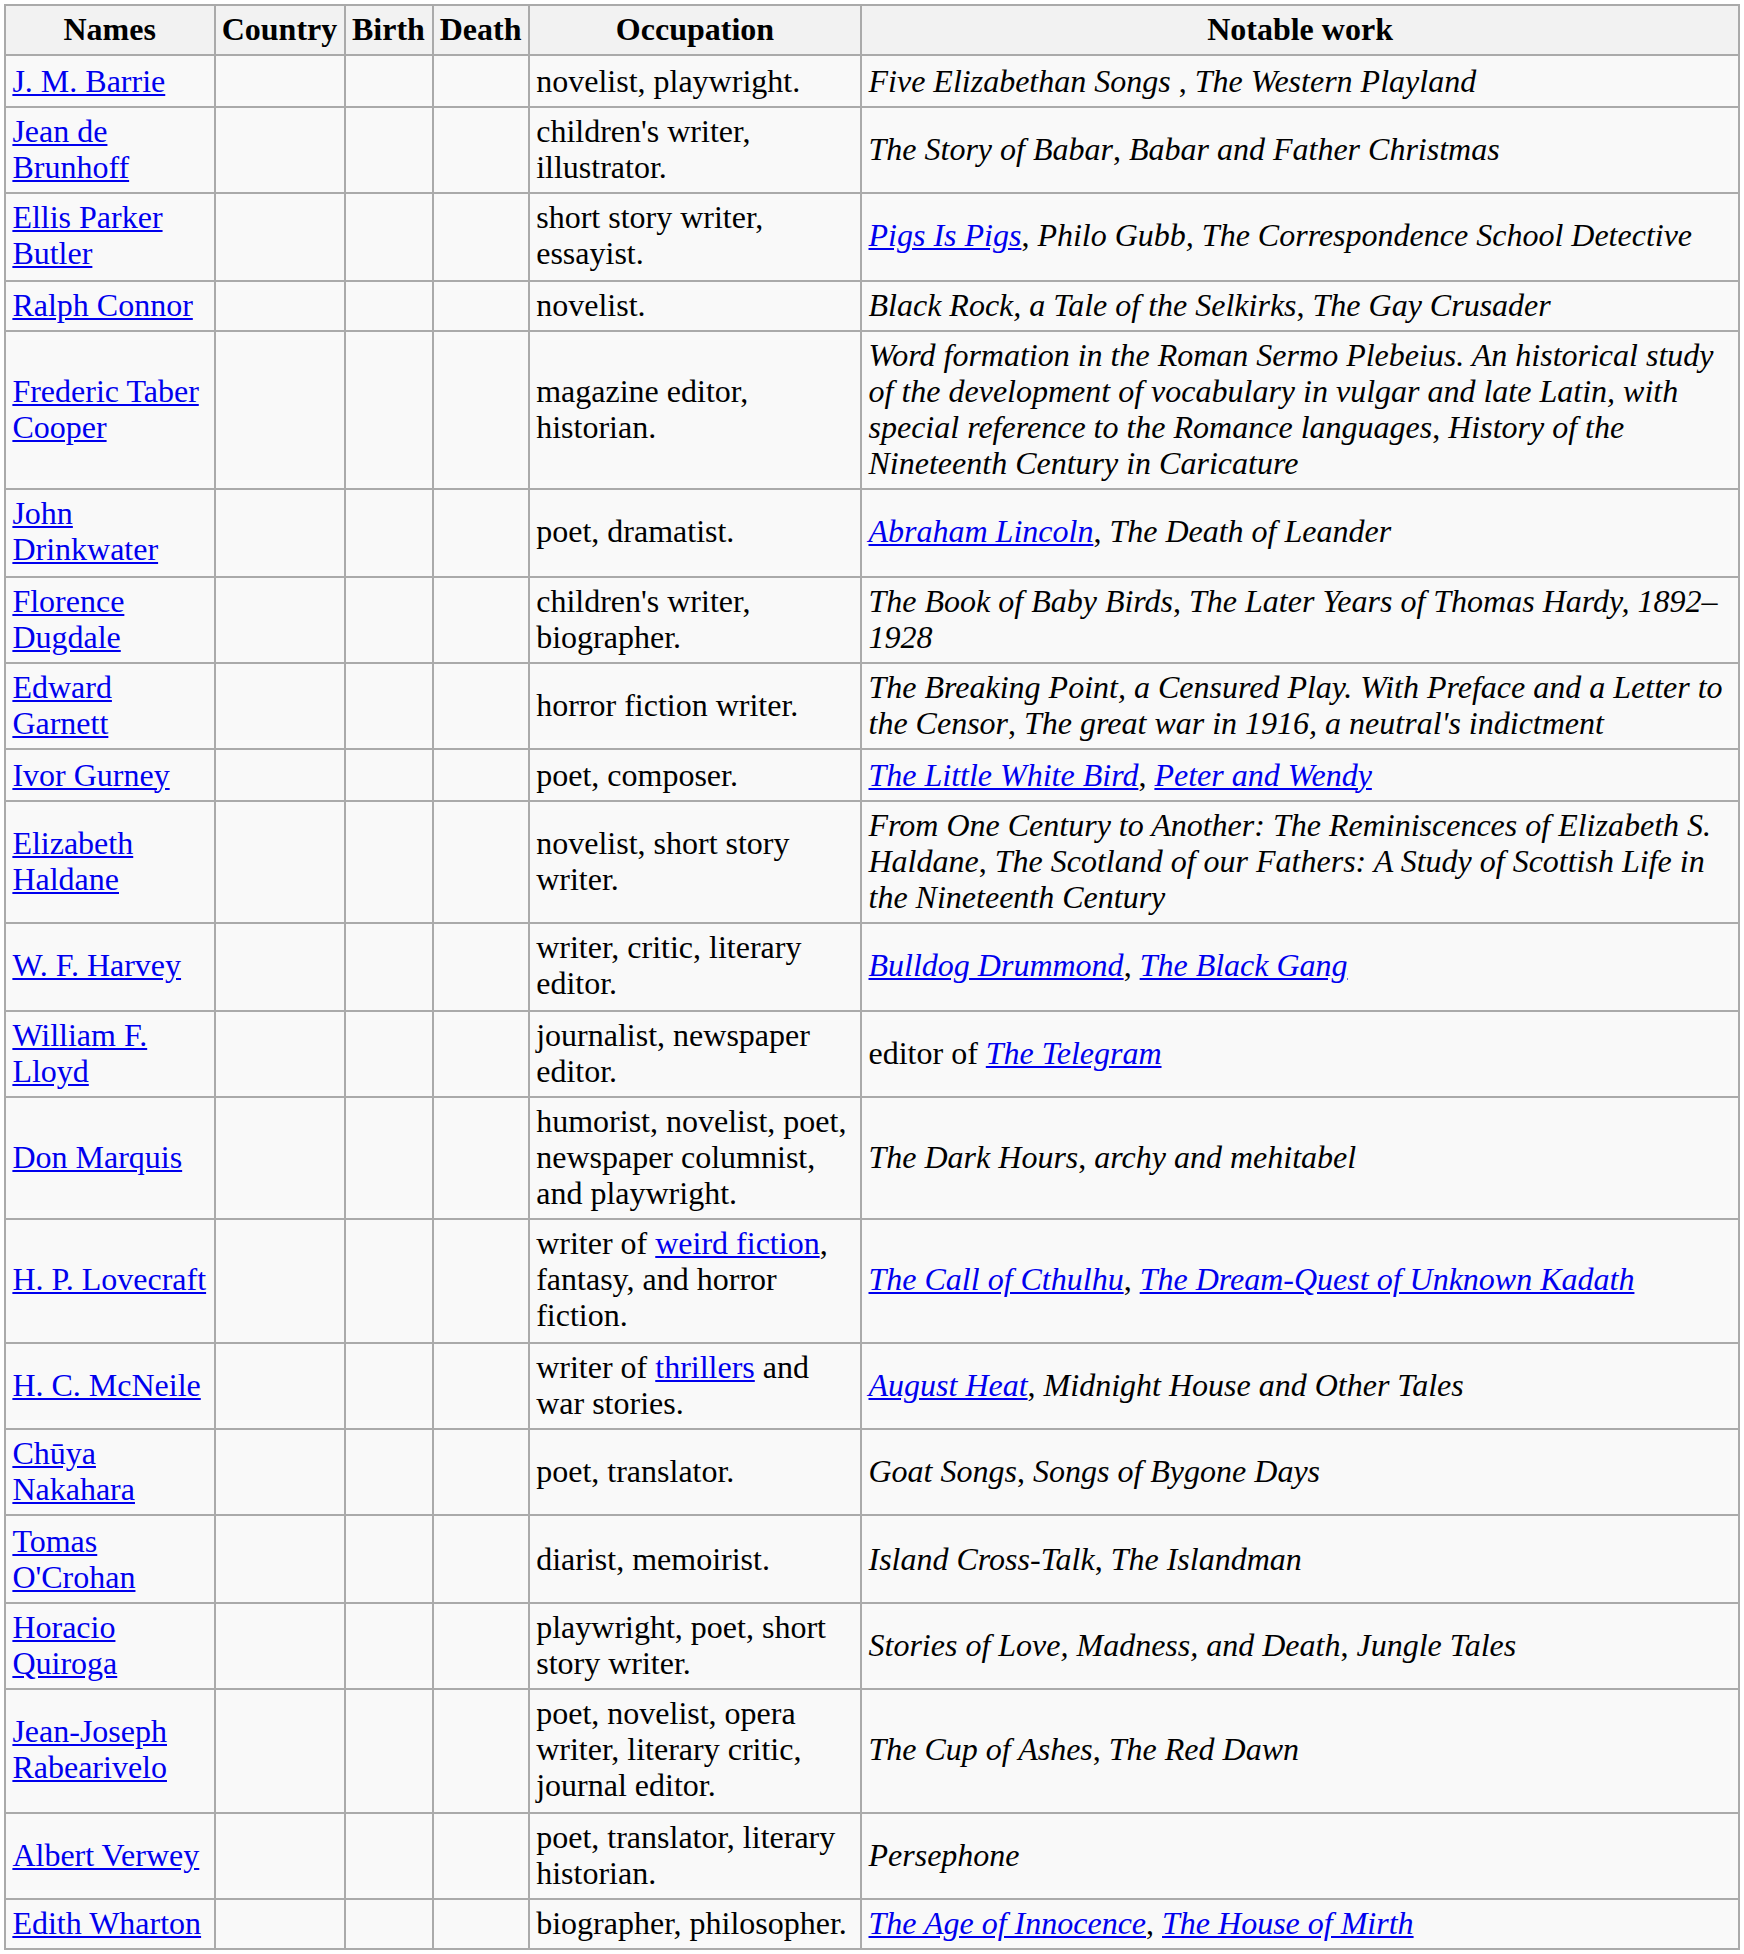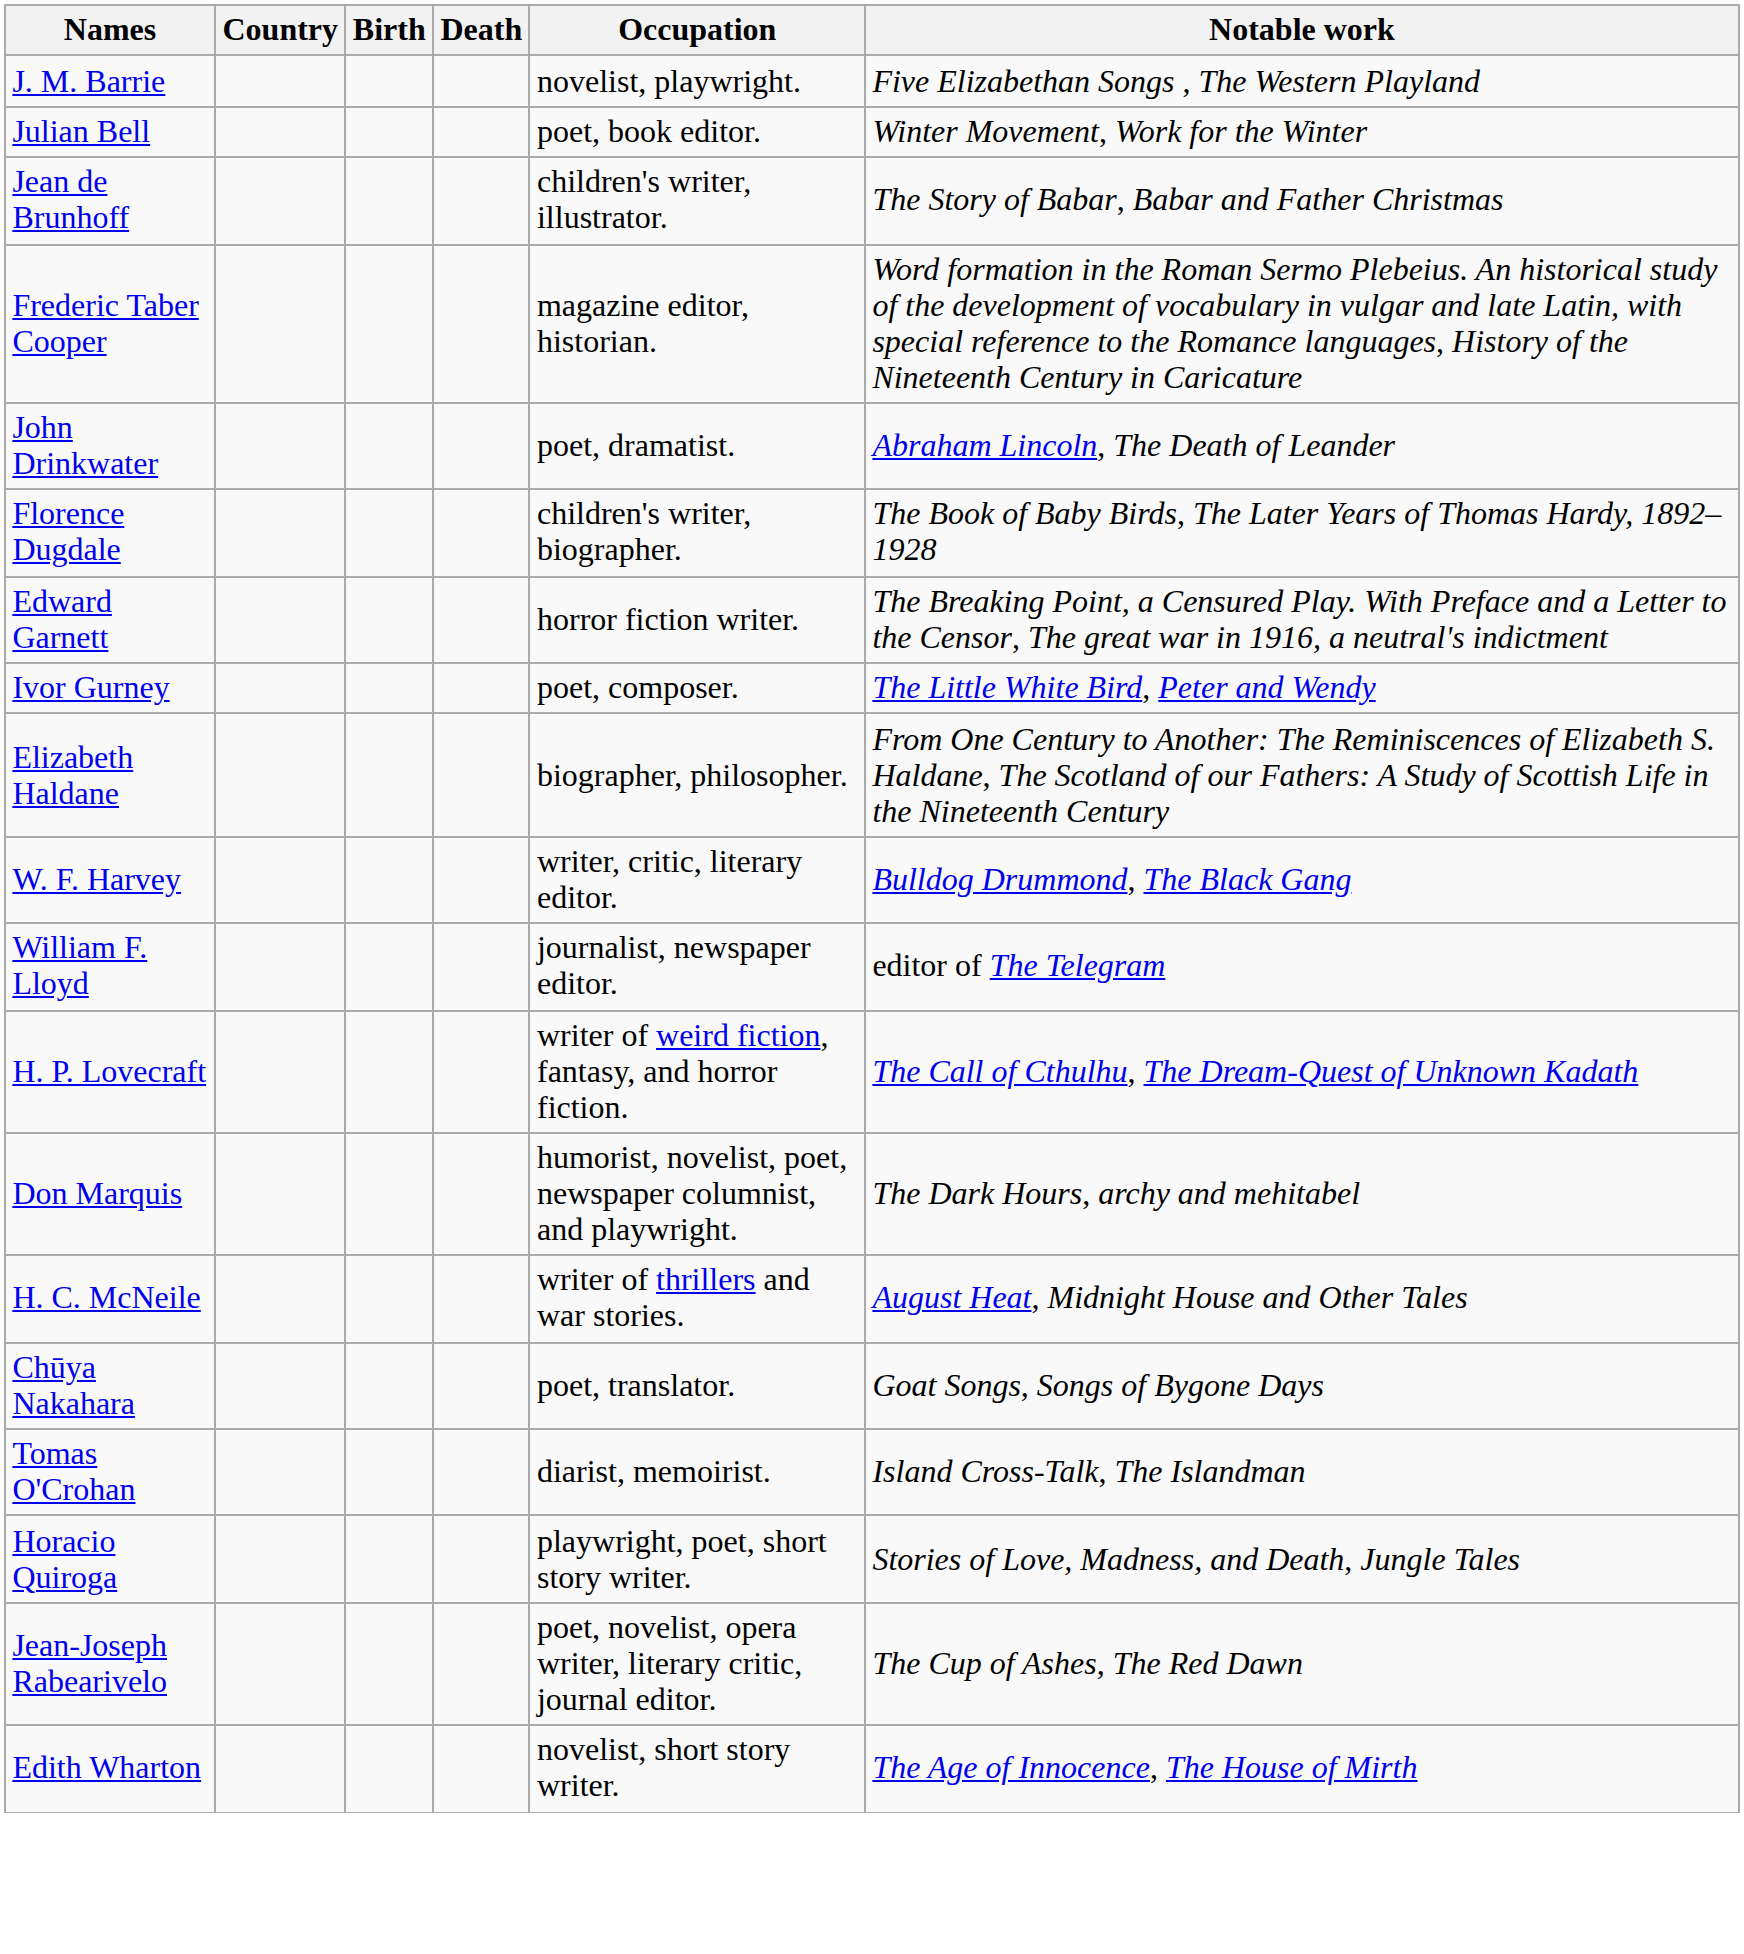 <table class="wikitable sortable" border="1" style="border-spacing:0; style="width:100%;">
 <tr>
 <th>Names</th>
 <th>Country</th>
 <th>Birth</th>
 <th>Death</th>
 <th>Occupation</th>
 <th>Notable work</th>
 </tr>
 <tr>
 <td><a href='#'>J. M. Barrie</a></td>
 <td></td>
 <td></td>
 <td></td>
 <td>novelist, playwright.</td>
 <td><em>Five Elizabethan Songs </em>, <em>The Western Playland</em></td>
 </tr>
 <tr>
+<td><a href='#'>Julian Bell</a></td>
+<td></td>
+<td></td>
+<td></td>
+<td>poet, book editor.</td>
+<td><em>Winter Movement</em>, <em>Work for the Winter</em></td>
+</tr>
+<tr>
 <td><a href='#'>Jean de Brunhoff</a></td>
 <td></td>
 <td></td>
 <td></td>
 <td>children's writer, illustrator.</td>
 <td><em>The Story of Babar</em>, <em>Babar and Father Christmas</em></td>
-</tr>
-<tr>
-<td><a href='#'>Ellis Parker Butler</a></td>
-<td></td>
-<td></td>
-<td></td>
-<td>short story writer, essayist.</td>
-<td><em><a href='#'>Pigs Is Pigs</a></em>, <em>Philo Gubb, The Correspondence School Detective</em></td>
-</tr>
-<tr>
-<td><a href='#'>Ralph Connor</a></td>
-<td></td>
-<td></td>
-<td></td>
-<td>novelist.</td>
-<td><em>Black Rock, a Tale of the Selkirks</em>, <em>The Gay Crusader</em></td>
 </tr>
 <tr>
 <td><a href='#'>Frederic Taber Cooper</a></td>
 <td></td>
 <td></td>
 <td></td>
 <td>magazine editor, historian.</td>
 <td><em>Word formation in the Roman Sermo Plebeius. An historical study of the development of vocabulary in vulgar and late Latin, with special reference to the Romance languages</em>, <em>History of the Nineteenth Century in Caricature</em></td>
 </tr>
 <tr>
 <td><a href='#'>John Drinkwater</a></td>
 <td></td>
 <td></td>
 <td></td>
 <td>poet, dramatist.</td>
 <td><em><a href='#'>Abraham Lincoln</a></em>, <em>The Death of Leander</em></td>
 </tr>
 <tr>
 <td><a href='#'>Florence Dugdale</a></td>
 <td></td>
 <td></td>
 <td></td>
 <td>children's writer, biographer.</td>
 <td><em>The Book of Baby Birds</em>, <em>The Later Years of Thomas Hardy, 1892–1928</em></td>
 </tr>
 <tr>
 <td><a href='#'>Edward Garnett</a></td>
 <td></td>
 <td></td>
 <td></td>
 <td>horror fiction writer.</td>
 <td><em>The Breaking Point, a Censured Play. With Preface and a Letter to the Censor</em>, <em>The great war in 1916, a neutral's indictment</em></td>
 </tr>
 <tr>
 <td><a href='#'>Ivor Gurney</a></td>
 <td></td>
 <td></td>
 <td></td>
 <td>poet, composer.</td>
 <td><em><a href='#'>The Little White Bird</a></em>, <em><a href='#'>Peter and Wendy</a></em></td>
 </tr>
 <tr>
 <td><a href='#'>Elizabeth Haldane</a></td>
 <td></td>
 <td></td>
 <td></td>
-<td>novelist, short story writer.</td>
+<td>biographer, philosopher.</td>
 <td><em>From One Century to Another: The Reminiscences of Elizabeth S. Haldane</em>, <em>The Scotland of our Fathers: A Study of Scottish Life in the Nineteenth Century</em></td>
 </tr>
 <tr>
 <td><a href='#'>W. F. Harvey</a></td>
 <td></td>
 <td></td>
 <td></td>
 <td>writer, critic, literary editor.</td>
 <td><em><a href='#'>Bulldog Drummond</a></em>, <em><a href='#'>The Black Gang</a></em></td>
 </tr>
 <tr>
 <td><a href='#'>William F. Lloyd</a></td>
 <td></td>
 <td></td>
 <td></td>
 <td>journalist, newspaper editor.</td>
 <td>editor of <em><a href='#'>The Telegram</a></em></td>
 </tr>
 <tr>
+<td><a href='#'>H. P. Lovecraft</a></td>
+<td></td>
+<td></td>
+<td></td>
+<td>writer of <a href='#'>weird fiction</a>, fantasy, and horror fiction.</td>
+<td><em><a href='#'>The Call of Cthulhu</a></em>, <em><a href='#'>The Dream-Quest of Unknown Kadath</a></em></td>
+</tr>
+<tr>
 <td><a href='#'>Don Marquis</a></td>
 <td></td>
 <td></td>
 <td></td>
 <td>humorist, novelist, poet, newspaper columnist, and playwright.</td>
 <td><em>The Dark Hours</em>, <em> archy and mehitabel</em></td>
-</tr>
-<tr>
-<td><a href='#'>H. P. Lovecraft</a></td>
-<td></td>
-<td></td>
-<td></td>
-<td>writer of <a href='#'>weird fiction</a>, fantasy, and horror fiction.</td>
-<td><em><a href='#'>The Call of Cthulhu</a></em>, <em><a href='#'>The Dream-Quest of Unknown Kadath</a></em></td>
 </tr>
 <tr>
 <td><a href='#'>H. C. McNeile</a></td>
 <td></td>
 <td></td>
 <td></td>
 <td>writer of <a href='#'>thrillers</a> and war stories.</td>
 <td><em><a href='#'>August Heat</a></em>, <em>Midnight House and Other Tales</em></td>
 </tr>
 <tr>
 <td><a href='#'>Chūya Nakahara</a></td>
 <td></td>
 <td></td>
 <td></td>
 <td>poet, translator.</td>
 <td><em>Goat Songs</em>, <em>Songs of Bygone Days</em></td>
 </tr>
 <tr>
 <td><a href='#'>Tomas O'Crohan</a></td>
 <td></td>
 <td></td>
 <td></td>
 <td>diarist, memoirist.</td>
 <td><em>Island Cross-Talk</em>, <em>The Islandman</em></td>
 </tr>
 <tr>
 <td><a href='#'>Horacio Quiroga</a></td>
 <td></td>
 <td></td>
 <td></td>
 <td>playwright, poet, short story writer.</td>
 <td><em>Stories of Love, Madness, and Death</em>, <em>Jungle Tales</em></td>
 </tr>
 <tr>
 <td><a href='#'>Jean-Joseph Rabearivelo</a></td>
 <td></td>
 <td></td>
 <td></td>
 <td>poet, novelist, opera writer, literary critic, journal editor.</td>
 <td><em>The Cup of Ashes</em>, <em>The Red Dawn</em></td>
 </tr>
 <tr>
-<td><a href='#'>Albert Verwey</a></td>
-<td></td>
-<td></td>
-<td></td>
-<td>poet, translator, literary historian.</td>
-<td><em>Persephone </em></td>
-</tr>
-<tr>
 <td><a href='#'>Edith Wharton</a></td>
 <td></td>
 <td></td>
 <td></td>
-<td>biographer, philosopher.</td>
+<td>novelist, short story writer.</td>
 <td><em><a href='#'>The Age of Innocence</a></em>, <em><a href='#'>The House of Mirth</a></em></td>
 </tr>
 </table>
